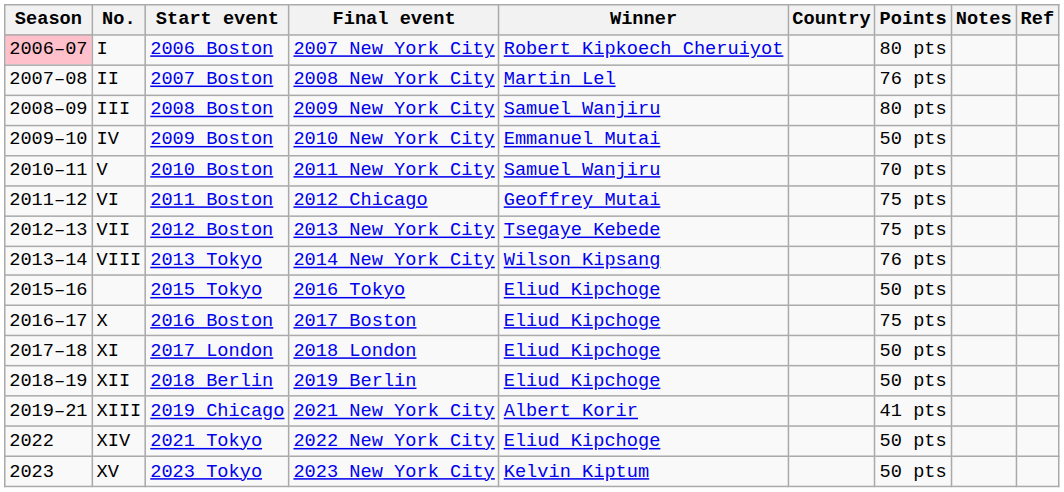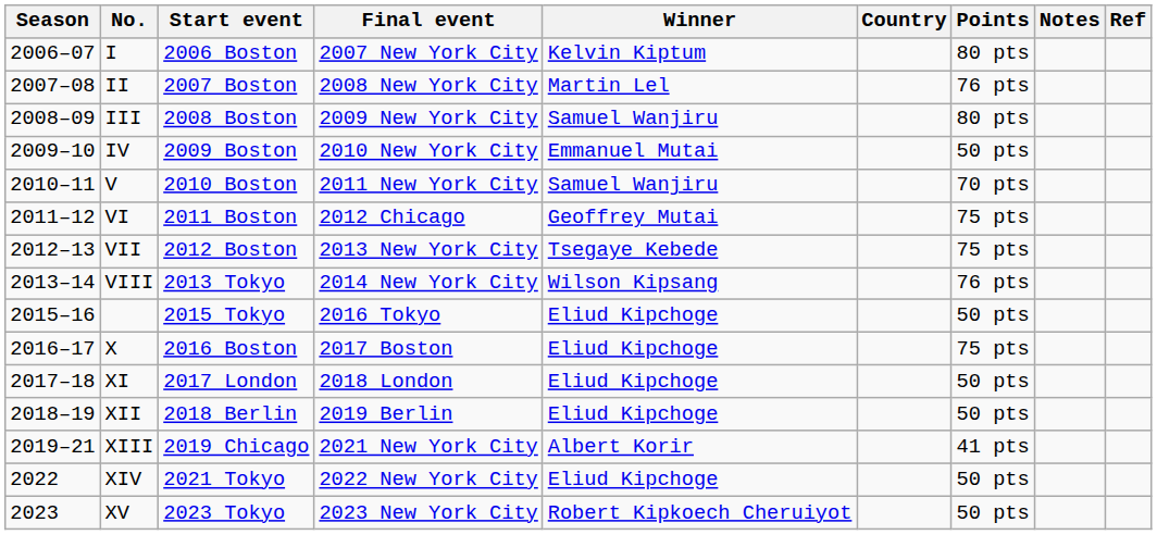 <table class="wikitable sortable" style="font-size:95%;">
 <tr>
 <th>Season</th>
 <th>No.</th>
 <th>Start event</th>
 <th>Final event</th>
 <th>Winner</th>
 <th>Country</th>
 <th>Points</th>
 <th>Notes</th>
 <th class="unsortable">Ref</th>
 </tr>
 <tr>
-<td style="background: pink;">2006–07</td>
+<td>2006–07</td>
 <td>I</td>
 <td><a href='#'>2006 Boston</a></td>
 <td><a href='#'>2007 New York City</a></td>
-<td><a href='#'>Robert Kipkoech Cheruiyot</a></td>
+<td><a href='#'>Kelvin Kiptum</a></td>
 <td></td>
 <td>80 pts</td>
 <td></td>
 <td></td>
 </tr>
 <tr>
 <td>2007–08</td>
 <td>II</td>
 <td><a href='#'>2007 Boston</a></td>
 <td><a href='#'>2008 New York City</a></td>
 <td><a href='#'>Martin Lel</a></td>
 <td></td>
 <td>76 pts</td>
 <td></td>
 <td></td>
 </tr>
 <tr>
 <td>2008–09</td>
 <td>III</td>
 <td><a href='#'>2008 Boston</a></td>
 <td><a href='#'>2009 New York City</a></td>
 <td><a href='#'>Samuel Wanjiru</a></td>
 <td></td>
 <td>80 pts</td>
 <td></td>
 <td></td>
 </tr>
 <tr>
 <td>2009–10</td>
 <td>IV</td>
 <td><a href='#'>2009 Boston</a></td>
 <td><a href='#'>2010 New York City</a></td>
 <td><a href='#'>Emmanuel Mutai</a></td>
 <td></td>
 <td>50 pts</td>
 <td></td>
 <td></td>
 </tr>
 <tr>
 <td>2010–11</td>
 <td>V</td>
 <td><a href='#'>2010 Boston</a></td>
 <td><a href='#'>2011 New York City</a></td>
 <td><a href='#'>Samuel Wanjiru</a> </td>
 <td></td>
 <td>70 pts</td>
 <td></td>
 <td></td>
 </tr>
 <tr>
 <td>2011–12</td>
 <td>VI</td>
 <td><a href='#'>2011 Boston</a></td>
 <td><a href='#'>2012 Chicago</a></td>
 <td><a href='#'>Geoffrey Mutai</a></td>
 <td></td>
 <td>75 pts</td>
 <td></td>
 <td></td>
 </tr>
 <tr>
 <td>2012–13</td>
 <td>VII</td>
 <td><a href='#'>2012 Boston</a></td>
 <td><a href='#'>2013 New York City</a></td>
 <td><a href='#'>Tsegaye Kebede</a></td>
 <td></td>
 <td>75 pts</td>
 <td></td>
 <td></td>
 </tr>
 <tr>
 <td>2013–14</td>
 <td>VIII</td>
 <td><a href='#'>2013 Tokyo</a></td>
 <td><a href='#'>2014 New York City</a></td>
 <td><a href='#'>Wilson Kipsang</a></td>
 <td></td>
 <td>76 pts</td>
 <td></td>
 <td></td>
 </tr>
 <tr>
 <td>2015–16</td>
 <td></td>
 <td><a href='#'>2015 Tokyo</a></td>
 <td><a href='#'>2016 Tokyo</a></td>
 <td><a href='#'>Eliud Kipchoge</a></td>
 <td></td>
 <td>50 pts</td>
 <td></td>
 <td></td>
 </tr>
 <tr>
 <td>2016–17</td>
 <td>X</td>
 <td><a href='#'>2016 Boston</a></td>
 <td><a href='#'>2017 Boston</a></td>
 <td><a href='#'>Eliud Kipchoge</a> </td>
 <td></td>
 <td>75 pts</td>
 <td></td>
 <td></td>
 </tr>
 <tr>
 <td>2017–18</td>
 <td>XI</td>
 <td><a href='#'>2017 London</a></td>
 <td><a href='#'>2018 London</a></td>
 <td><a href='#'>Eliud Kipchoge</a> </td>
 <td></td>
 <td>50 pts</td>
 <td></td>
 <td></td>
 </tr>
 <tr>
 <td>2018–19</td>
 <td>XII</td>
 <td><a href='#'>2018 Berlin</a></td>
 <td><a href='#'>2019 Berlin</a></td>
 <td><a href='#'>Eliud Kipchoge</a> </td>
 <td></td>
 <td>50 pts</td>
 <td></td>
 <td></td>
 </tr>
 <tr>
 <td>2019–21</td>
 <td>XIII</td>
 <td><a href='#'>2019 Chicago</a></td>
 <td><a href='#'>2021 New York City</a></td>
 <td><a href='#'>Albert Korir</a></td>
 <td></td>
 <td>41 pts</td>
 <td></td>
 <td></td>
 </tr>
 <tr>
 <td>2022</td>
 <td>XIV</td>
 <td><a href='#'>2021 Tokyo</a></td>
 <td><a href='#'>2022 New York City</a></td>
 <td><a href='#'>Eliud Kipchoge</a> </td>
 <td></td>
 <td>50 pts</td>
 <td></td>
 <td></td>
 </tr>
 <tr>
 <td>2023</td>
 <td>XV</td>
 <td><a href='#'>2023 Tokyo</a></td>
 <td><a href='#'>2023 New York City</a></td>
-<td><a href='#'>Kelvin Kiptum</a></td>
+<td><a href='#'>Robert Kipkoech Cheruiyot</a></td>
 <td></td>
 <td>50 pts</td>
 <td></td>
 </tr>
 </table>
